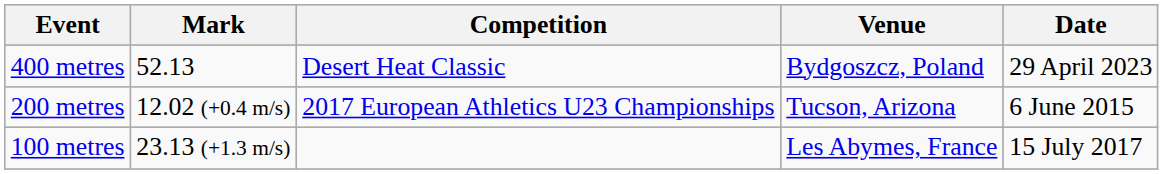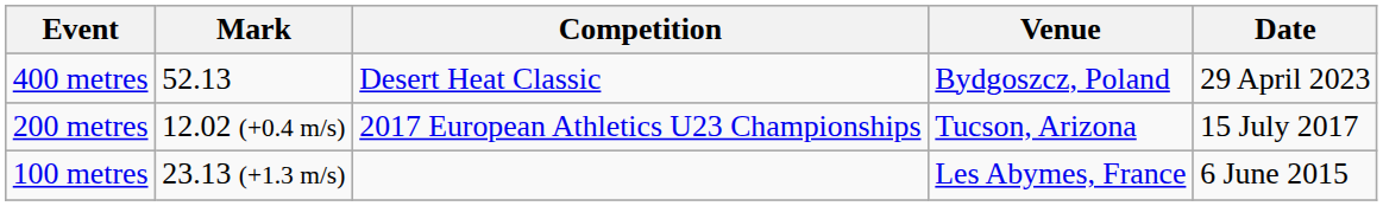 <table class=wikitable>
 <tr>
 <th>Event</th>
 <th>Mark</th>
 <th>Competition</th>
 <th>Venue</th>
 <th>Date</th>
 </tr>
 <tr>
 <td><a href='#'>400 metres</a></td>
 <td>52.13</td>
 <td><a href='#'>Desert Heat Classic</a></td>
 <td><a href='#'>Bydgoszcz, Poland</a></td>
 <td>29 April 2023</td>
 </tr>
 <tr>
 <td><a href='#'>200 metres</a></td>
 <td>12.02 <small>(+0.4 m/s)</small></td>
 <td><a href='#'>2017 European Athletics U23 Championships</a></td>
 <td><a href='#'>Tucson, Arizona</a></td>
-<td>6 June 2015</td>
+<td>15 July 2017</td>
 </tr>
 <tr>
 <td><a href='#'>100 metres</a></td>
 <td>23.13 <small>(+1.3 m/s)</small></td>
 <td></td>
 <td><a href='#'>Les Abymes, France</a></td>
-<td>15 July 2017</td>
+<td>6 June 2015</td>
 </tr>
 </table>
